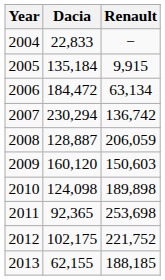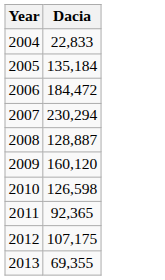 <table class="wikitable" style="float:; clear:right; margin:0em 0em 1em 1em; text-align:center">
 <tr>
 <th>Year</th>
 <th>Dacia</th>
-<th>Renault</th>
 </tr>
 <tr>
 <td>2004</td>
 <td>22,833</td>
-<td>−</td>
 </tr>
 <tr>
 <td>2005</td>
 <td>135,184</td>
-<td>9,915</td>
 </tr>
 <tr>
 <td>2006</td>
 <td>184,472</td>
-<td>63,134</td>
 </tr>
 <tr>
 <td>2007</td>
 <td>230,294</td>
-<td>136,742</td>
 </tr>
 <tr>
 <td>2008</td>
 <td>128,887</td>
-<td>206,059</td>
 </tr>
 <tr>
 <td>2009</td>
 <td>160,120</td>
-<td>150,603</td>
 </tr>
 <tr>
 <td>2010</td>
-<td>124,098</td>
-<td>189,898</td>
+<td>126,598</td>
 </tr>
 <tr>
 <td>2011</td>
 <td>92,365</td>
-<td>253,698</td>
 </tr>
 <tr>
 <td>2012</td>
-<td>102,175</td>
-<td>221,752</td>
+<td>107,175</td>
 </tr>
 <tr>
 <td>2013</td>
-<td>62,155</td>
-<td>188,185</td>
+<td>69,355</td>
 </tr>
 </table>
